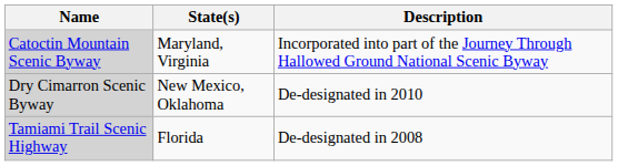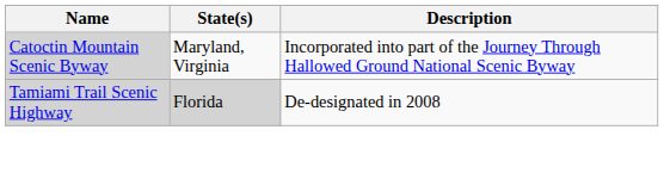 <table class="wikitable sortable plainrowheaders">
 <tr>
 <th scope="col">Name</th>
 <th scope="col">State(s)</th>
 <th scope="col" class="unsortable">Description</th>
 </tr>
 <tr>
 <td bgcolor=#d3d3d3><a href='#'>Catoctin Mountain Scenic Byway</a></td>
 <td>Maryland, Virginia</td>
 <td>Incorporated into part of the <a href='#'>Journey Through Hallowed Ground National Scenic Byway</a></td>
 </tr>
 <tr>
-<td bgcolor=#d3d3d3>Dry Cimarron Scenic Byway</td>
-<td>New Mexico, Oklahoma</td>
-<td>De-designated in 2010</td>
-</tr>
-<tr>
 <td bgcolor=#d3d3d3><a href='#'>Tamiami Trail Scenic Highway</a></td>
-<td>Florida</td>
+<td style="background: lightgrey;">Florida</td>
 <td>De-designated in 2008</td>
 </tr>
 </table>
